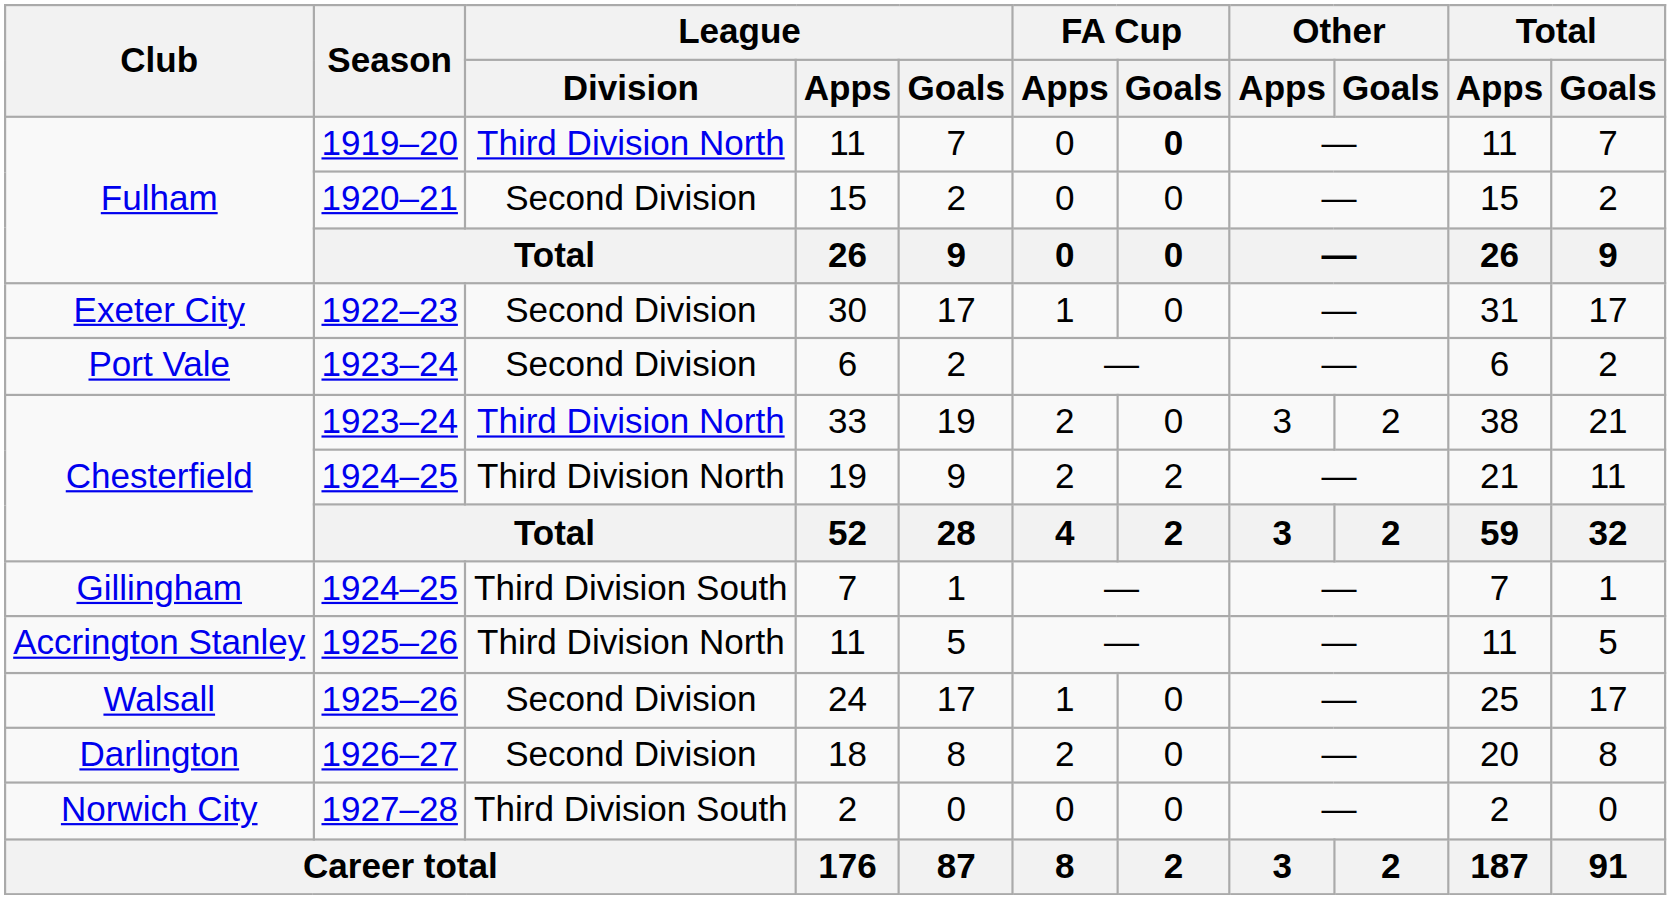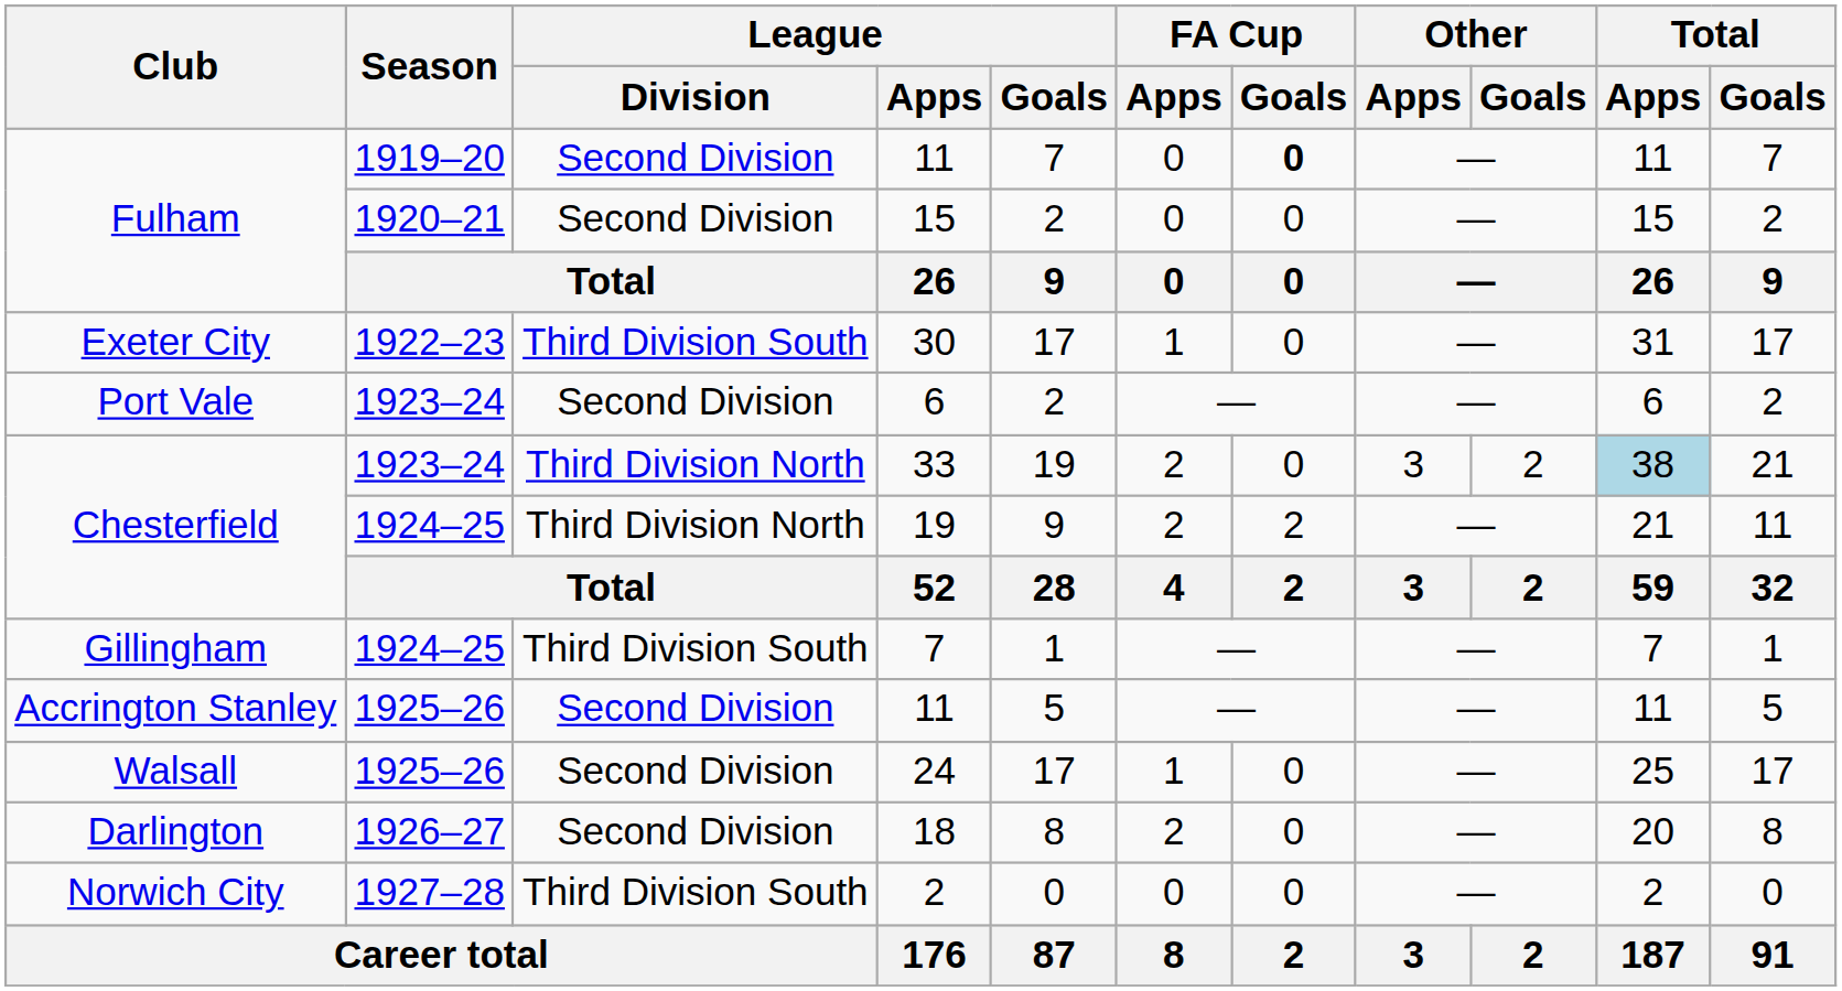 <table class="wikitable" style="text-align: center;">
 <tr>
 <th rowspan="2">Club</th>
 <th rowspan="2">Season</th>
 <th colspan="3">League</th>
 <th colspan="2">FA Cup</th>
 <th colspan="2">Other</th>
 <th colspan="2">Total</th>
 </tr>
 <tr>
 <th>Division</th>
 <th>Apps</th>
 <th>Goals</th>
 <th>Apps</th>
 <th>Goals</th>
 <th>Apps</th>
 <th>Goals</th>
 <th>Apps</th>
 <th>Goals</th>
 </tr>
 <tr>
 <td rowspan="3"><a href='#'>Fulham</a></td>
 <td><a href='#'>1919–20</a></td>
-<td><a href='#'>Third Division North</a></td>
+<td><a href='#'>Second Division</a></td>
 <td>11</td>
 <td>7</td>
 <td>0</td>
 <td><strong>0</strong></td>
 <td colspan="2">—</td>
 <td>11</td>
 <td>7</td>
 </tr>
 <tr>
 <td><a href='#'>1920–21</a></td>
 <td>Second Division</td>
 <td>15</td>
 <td>2</td>
 <td>0</td>
 <td>0</td>
 <td colspan="2">—</td>
 <td>15</td>
 <td>2</td>
 </tr>
 <tr>
 <th colspan="2">Total</th>
 <th>26</th>
 <th>9</th>
 <th>0</th>
 <th>0</th>
 <th colspan="2">—</th>
 <th>26</th>
 <th>9</th>
 </tr>
 <tr>
 <td><a href='#'>Exeter City</a></td>
 <td><a href='#'>1922–23</a></td>
-<td>Second Division</td>
+<td><a href='#'>Third Division South</a></td>
 <td>30</td>
 <td>17</td>
 <td>1</td>
 <td>0</td>
 <td colspan="2">—</td>
 <td>31</td>
 <td>17</td>
 </tr>
 <tr>
 <td><a href='#'>Port Vale</a></td>
 <td><a href='#'>1923–24</a></td>
 <td>Second Division</td>
 <td>6</td>
 <td>2</td>
 <td colspan="2">—</td>
 <td colspan="2">—</td>
 <td>6</td>
 <td>2</td>
 </tr>
 <tr>
 <td rowspan="3"><a href='#'>Chesterfield</a></td>
 <td><a href='#'>1923–24</a></td>
 <td><a href='#'>Third Division North</a></td>
 <td>33</td>
 <td>19</td>
 <td>2</td>
 <td>0</td>
 <td>3</td>
 <td>2</td>
-<td>38</td>
+<td style="background: lightblue;">38</td>
 <td>21</td>
 </tr>
 <tr>
 <td><a href='#'>1924–25</a></td>
 <td>Third Division North</td>
 <td>19</td>
 <td>9</td>
 <td>2</td>
 <td>2</td>
 <td colspan="2">—</td>
 <td>21</td>
 <td>11</td>
 </tr>
 <tr>
 <th colspan="2">Total</th>
 <th>52</th>
 <th>28</th>
 <th>4</th>
 <th>2</th>
 <th>3</th>
 <th>2</th>
 <th>59</th>
 <th>32</th>
 </tr>
 <tr>
 <td><a href='#'>Gillingham</a></td>
 <td><a href='#'>1924–25</a></td>
 <td>Third Division South</td>
 <td>7</td>
 <td>1</td>
 <td colspan="2">—</td>
 <td colspan="2">—</td>
 <td>7</td>
 <td>1</td>
 </tr>
 <tr>
 <td><a href='#'>Accrington Stanley</a></td>
 <td><a href='#'>1925–26</a></td>
-<td>Third Division North</td>
+<td><a href='#'>Second Division</a></td>
 <td>11</td>
 <td>5</td>
 <td colspan="2">—</td>
 <td colspan="2">—</td>
 <td>11</td>
 <td>5</td>
 </tr>
 <tr>
 <td><a href='#'>Walsall</a></td>
 <td><a href='#'>1925–26</a></td>
 <td>Second Division</td>
 <td>24</td>
 <td>17</td>
 <td>1</td>
 <td>0</td>
 <td colspan="2">—</td>
 <td>25</td>
 <td>17</td>
 </tr>
 <tr>
 <td><a href='#'>Darlington</a></td>
 <td><a href='#'>1926–27</a></td>
 <td>Second Division</td>
 <td>18</td>
 <td>8</td>
 <td>2</td>
 <td>0</td>
 <td colspan="2">—</td>
 <td>20</td>
 <td>8</td>
 </tr>
 <tr>
 <td><a href='#'>Norwich City</a></td>
 <td><a href='#'>1927–28</a></td>
 <td>Third Division South</td>
 <td>2</td>
 <td>0</td>
 <td>0</td>
 <td>0</td>
 <td colspan="2">—</td>
 <td>2</td>
 <td>0</td>
 </tr>
 <tr>
 <th colspan="3">Career total</th>
 <th>176</th>
 <th>87</th>
 <th>8</th>
 <th>2</th>
 <th>3</th>
 <th>2</th>
 <th>187</th>
 <th>91</th>
 </tr>
 </table>
